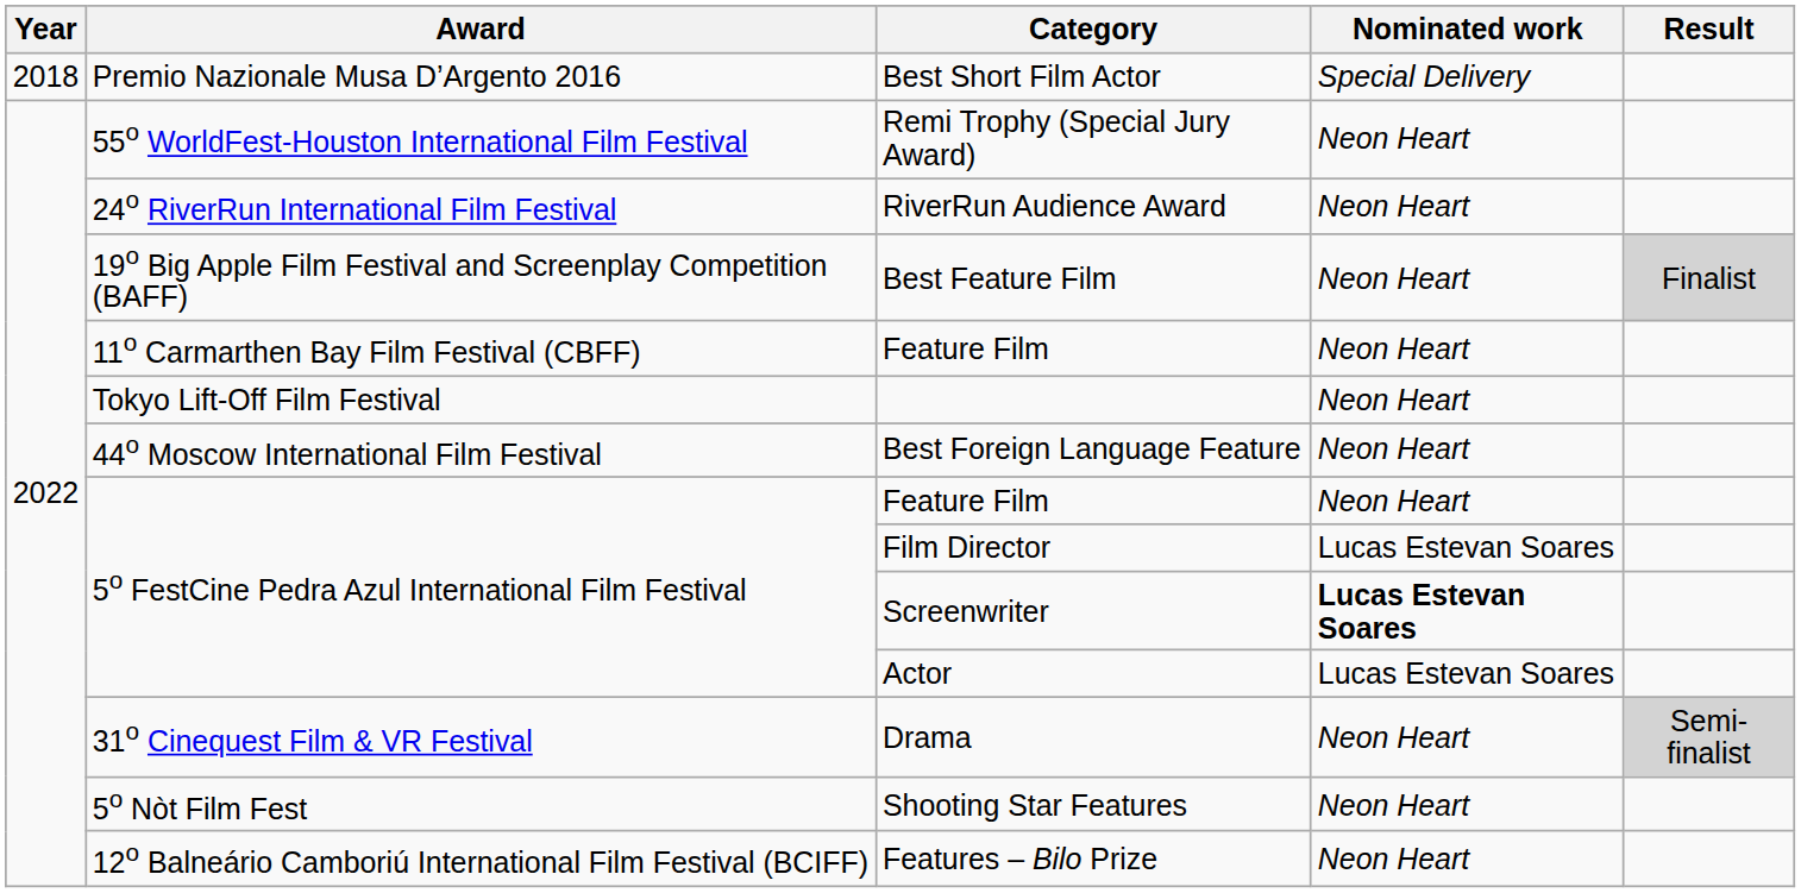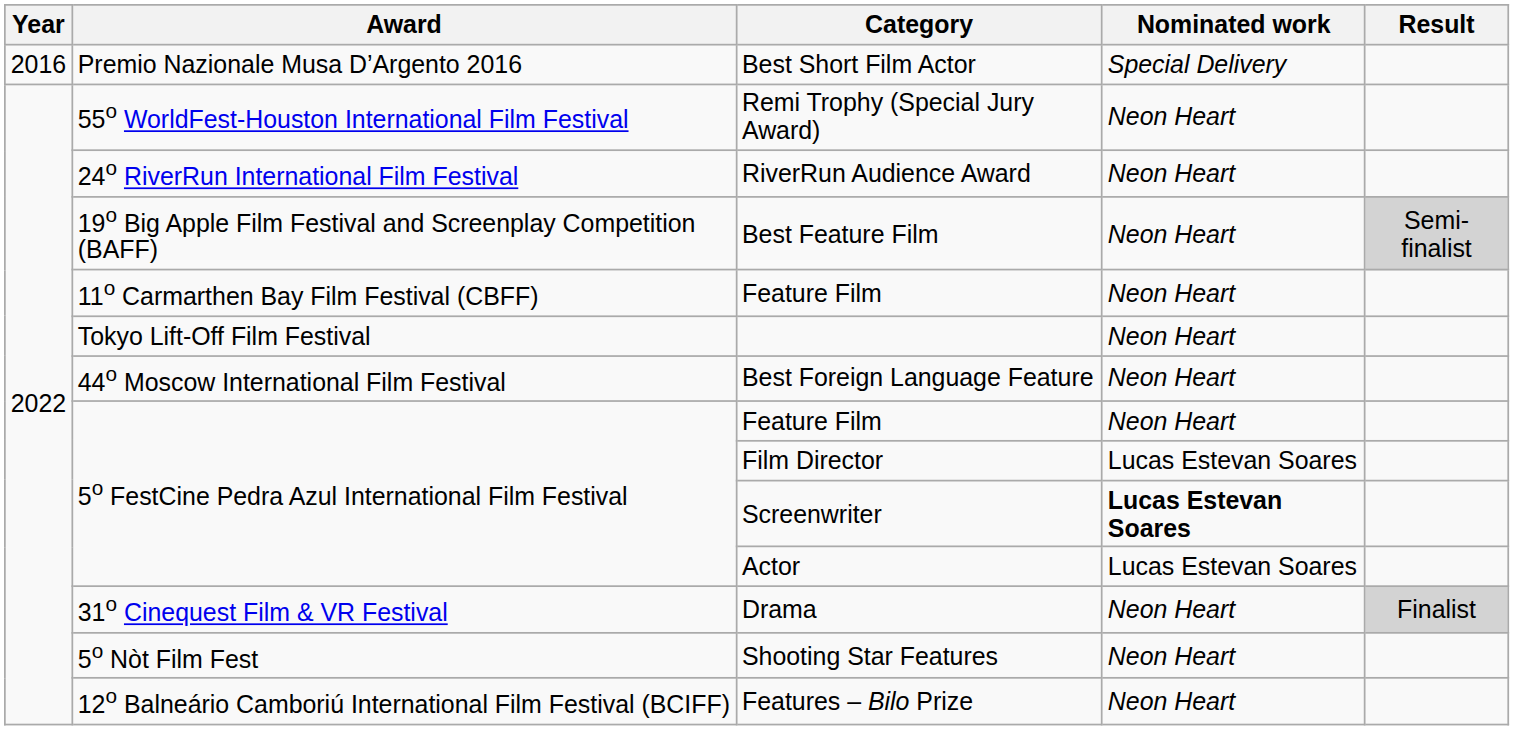 <table class="wikitable" style="background: #f9f9f9; font-size: 90%;">
 <tr>
 <th>Year</th>
 <th>Award</th>
 <th>Category</th>
 <th>Nominated work</th>
 <th>Result</th>
 </tr>
 <tr>
-<td>2018</td>
+<td>2016</td>
 <td>Premio Nazionale Musa D’Argento 2016</td>
 <td>Best Short Film Actor</td>
 <td><em>Special Delivery</em></td>
 <td></td>
 </tr>
 <tr>
 <td rowspan=15>2022</td>
 <td>55<sup>o</sup> <a href='#'>WorldFest-Houston International Film Festival</a></td>
 <td>Remi Trophy (Special Jury Award)</td>
 <td><em>Neon Heart</em></td>
 <td></td>
 </tr>
 <tr>
 <td>24<sup>o</sup> <a href='#'>RiverRun International Film Festival</a></td>
 <td>RiverRun Audience Award</td>
 <td><em>Neon Heart</em></td>
 <td></td>
 </tr>
 <tr>
 <td>19<sup>o</sup> Big Apple Film Festival and Screenplay Competition (BAFF)</td>
 <td>Best Feature Film</td>
 <td><em>Neon Heart</em></td>
-<td style="background:lightgrey" align="center">Finalist</td>
+<td style="background:lightgrey" align="center">Semi-finalist</td>
 </tr>
 <tr>
 <td>11<sup>o</sup> Carmarthen Bay Film Festival (CBFF)</td>
 <td>Feature Film</td>
 <td><em>Neon Heart</em></td>
 <td></td>
 </tr>
 <tr>
 <td>Tokyo Lift-Off Film Festival</td>
 <td></td>
 <td><em>Neon Heart</em></td>
 <td></td>
 </tr>
 <tr>
 <td>44<sup>o</sup> Moscow International Film Festival</td>
 <td>Best Foreign Language Feature</td>
 <td><em>Neon Heart</em></td>
 <td></td>
 </tr>
 <tr>
 <td rowspan=4>5<sup>o</sup> FestCine Pedra Azul International Film Festival</td>
 <td>Feature Film</td>
 <td><em>Neon Heart</em></td>
 <td></td>
 </tr>
 <tr>
 <td>Film Director</td>
 <td>Lucas Estevan Soares</td>
 <td></td>
 </tr>
 <tr>
 <td>Screenwriter</td>
 <td><strong>Lucas Estevan Soares</strong></td>
 <td></td>
 </tr>
 <tr>
 <td>Actor</td>
 <td>Lucas Estevan Soares</td>
 <td></td>
 </tr>
 <tr>
 <td>31<sup>o</sup> <a href='#'>Cinequest Film & VR Festival</a></td>
 <td>Drama</td>
 <td><em>Neon Heart</em></td>
-<td style="background:lightgrey" align="center">Semi-finalist</td>
+<td style="background:lightgrey" align="center">Finalist</td>
 </tr>
 <tr>
 <td>5<sup>o</sup> Nòt Film Fest</td>
 <td>Shooting Star Features</td>
 <td><em>Neon Heart</em></td>
 <td></td>
 </tr>
 <tr>
 <td>12<sup>o</sup> Balneário Camboriú International Film Festival (BCIFF)</td>
 <td>Features – <em>Bilo</em> Prize</td>
 <td><em>Neon Heart</em></td>
 <td></td>
 </tr>
 </table>
